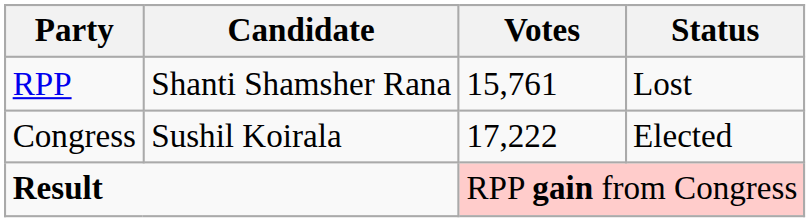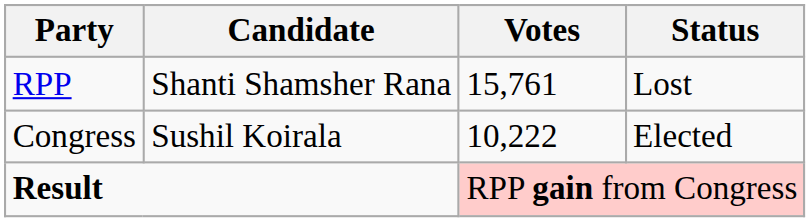 <table class="wikitable">
 <tr>
 <th>Party</th>
 <th>Candidate</th>
 <th>Votes</th>
 <th>Status</th>
 </tr>
 <tr>
 <td><a href='#'>RPP</a></td>
 <td>Shanti Shamsher Rana</td>
 <td>15,761</td>
 <td>Lost</td>
 </tr>
 <tr>
 <td>Congress</td>
 <td>Sushil Koirala</td>
-<td>17,222</td>
+<td>10,222</td>
 <td>Elected</td>
 </tr>
 <tr>
 <td colspan="2"><strong>Result</strong></td>
 <td colspan="2" bgcolor="#ffcccb">RPP <strong>gain</strong> from Congress</td>
 </tr>
 </table>
